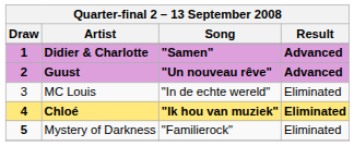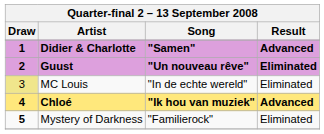 <table class="sortable wikitable" style="margin: 1em auto 1em auto">
 <tr>
 <th colspan="4"><strong>Quarter-final 2 – 13 September 2008</strong></th>
 </tr>
 <tr>
 <th>Draw</th>
 <th>Artist</th>
 <th>Song</th>
 <th>Result</th>
 </tr>
 <tr>
 </tr>
 <tr style="font-weight:bold; background:#DDA0DD;">
 <td align="center"><strong>1</strong></td>
 <td><strong>Didier & Charlotte</strong></td>
 <td><strong>"Samen"</strong></td>
 <td>Advanced</td>
 </tr>
 <tr style="font-weight:bold; background:#DDA0DD;">
 <td align="center"><strong>2</strong></td>
 <td><strong>Guust</strong></td>
 <td><strong>"Un nouveau rêve"</strong></td>
-<td>Advanced</td>
+<td>Eliminated</td>
 </tr>
 <tr>
-<td align="center">3</td>
+<td align="center" style="background: khaki;">3</td>
 <td>MC Louis</td>
 <td>"In de echte wereld"</td>
 <td>Eliminated</td>
 </tr>
 <tr - style="font-weight:bold; background:#ffe87c;">
 <td align="center"><strong>4</strong></td>
 <td><strong>Chloé</strong></td>
 <td><strong>"Ik hou van muziek"</strong></td>
-<td>Eliminated</td>
+<td>Advanced</td>
 </tr>
 <tr>
 <td align="center"><strong>5</strong></td>
 <td>Mystery of Darkness</td>
 <td>"Familierock"</td>
 <td>Eliminated</td>
 </tr>
 <tr>
 </tr>
 <tr>
 </tr>
 <tr>
 </tr>
 </table>
